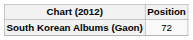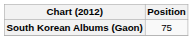 <table class="wikitable plainrowheaders" style="text-align:center;">
 <tr>
 <th>Chart (2012)</th>
 <th>Position</th>
 </tr>
 <tr>
 <th scope="row">South Korean Albums (Gaon)</th>
-<td>72</td>
+<td>75</td>
 </tr>
 <tr>
 </tr>
 </table>
